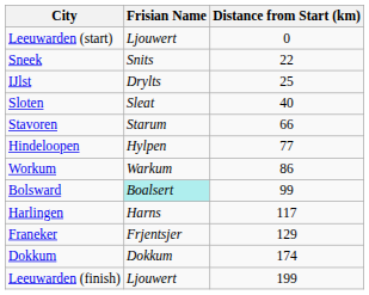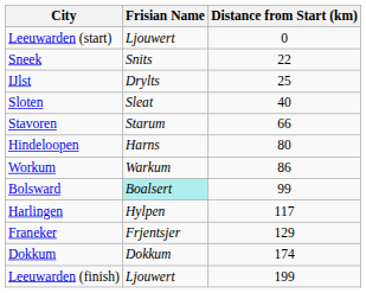 <table class="wikitable">
 <tr>
 <th>City</th>
 <th>Frisian Name</th>
 <th>Distance from Start (km)</th>
 </tr>
 <tr>
 <td><a href='#'>Leeuwarden</a> (start)</td>
 <td><em>Ljouwert</em></td>
 <td align="center">0</td>
 </tr>
 <tr>
 <td><a href='#'>Sneek</a></td>
 <td><em>Snits</em></td>
 <td align="center">22</td>
 </tr>
 <tr>
 <td><a href='#'>IJlst</a></td>
 <td><em>Drylts</em></td>
 <td align="center">25</td>
 </tr>
 <tr>
 <td><a href='#'>Sloten</a></td>
 <td><em>Sleat</em></td>
 <td align="center">40</td>
 </tr>
 <tr>
 <td><a href='#'>Stavoren</a></td>
 <td><em>Starum</em></td>
 <td align="center">66</td>
 </tr>
 <tr>
 <td><a href='#'>Hindeloopen</a></td>
-<td><em>Hylpen</em></td>
-<td align="center">77</td>
+<td><em>Harns</em></td>
+<td align="center">80</td>
 </tr>
 <tr>
 <td><a href='#'>Workum</a></td>
 <td><em>Warkum</em></td>
 <td align="center">86</td>
 </tr>
 <tr>
 <td><a href='#'>Bolsward</a></td>
 <td style="background: paleturquoise;"><em>Boalsert</em></td>
 <td align="center">99</td>
 </tr>
 <tr>
 <td><a href='#'>Harlingen</a></td>
-<td><em>Harns</em></td>
+<td><em>Hylpen</em></td>
 <td align="center">117</td>
 </tr>
 <tr>
 <td><a href='#'>Franeker</a></td>
 <td><em>Frjentsjer</em></td>
 <td align="center">129</td>
 </tr>
 <tr>
 <td><a href='#'>Dokkum</a></td>
 <td><em>Dokkum</em></td>
 <td align="center">174</td>
 </tr>
 <tr>
 <td><a href='#'>Leeuwarden</a> (finish)</td>
 <td><em>Ljouwert</em></td>
 <td align="center">199</td>
 </tr>
 </table>
